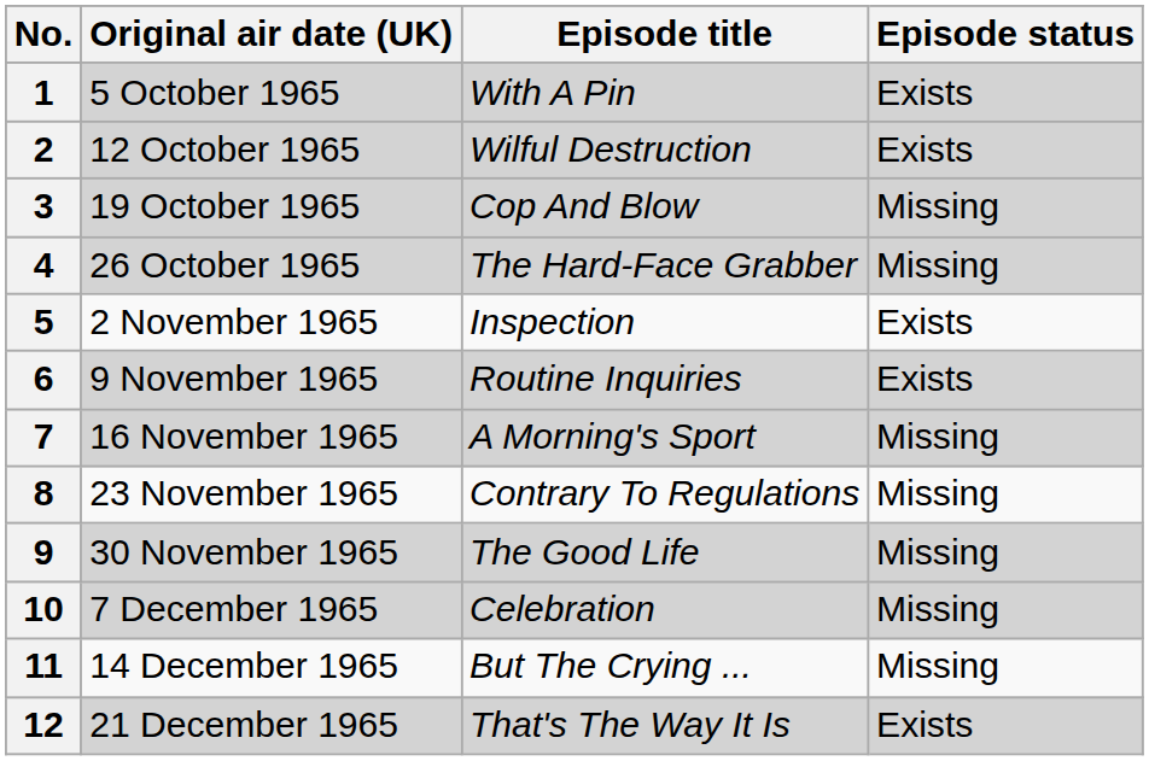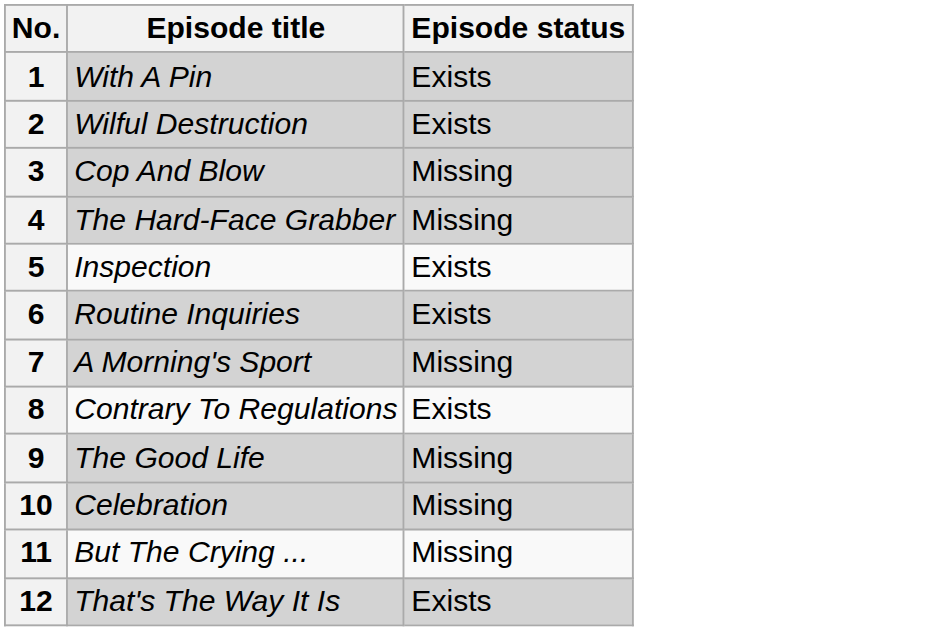 <table class="wikitable">
 <tr>
 <th>No.</th>
-<th>Original air date (UK)</th>
 <th>Episode title</th>
 <th>Episode status</th>
 </tr>
 <tr style="background:lightgrey;">
 <th style="text-align:center;">1</th>
-<td>5 October 1965</td>
 <td><em>With A Pin</em></td>
 <td>Exists</td>
 </tr>
 <tr style="background:lightgrey;">
 <th style="text-align:center;">2</th>
-<td>12 October 1965</td>
 <td><em>Wilful Destruction</em></td>
 <td>Exists</td>
 </tr>
 <tr style="background:lightgrey;">
 <th style="text-align:center;">3</th>
-<td>19 October 1965</td>
 <td><em>Cop And Blow</em></td>
 <td>Missing</td>
 </tr>
 <tr style="background:lightgrey;">
 <th style="text-align:center;">4</th>
-<td>26 October 1965</td>
 <td><em>The Hard-Face Grabber</em></td>
 <td>Missing</td>
 </tr>
 <tr>
 <th style="text-align:center;">5</th>
-<td>2 November 1965</td>
 <td><em>Inspection</em></td>
 <td>Exists</td>
 </tr>
 <tr style="background:lightgrey;">
 <th style="text-align:center;">6</th>
-<td>9 November 1965</td>
 <td><em>Routine Inquiries</em></td>
 <td>Exists</td>
 </tr>
 <tr style="background:lightgrey;">
 <th style="text-align:center;">7</th>
-<td>16 November 1965</td>
 <td><em>A Morning's Sport</em></td>
 <td>Missing</td>
 </tr>
 <tr>
 <th style="text-align:center;">8</th>
-<td>23 November 1965</td>
 <td><em>Contrary To Regulations</em></td>
-<td>Missing</td>
+<td>Exists</td>
 </tr>
 <tr style="background:lightgrey;">
 <th style="text-align:center;">9</th>
-<td>30 November 1965</td>
 <td><em>The Good Life</em></td>
 <td>Missing</td>
 </tr>
 <tr style="background:lightgrey;">
 <th style="text-align:center;">10</th>
-<td>7 December 1965</td>
 <td><em>Celebration</em></td>
 <td>Missing</td>
 </tr>
 <tr>
 <th style="text-align:center;">11</th>
-<td>14 December 1965</td>
 <td><em>But The Crying ...</em></td>
 <td>Missing</td>
 </tr>
 <tr style="background:lightgrey;">
 <th style="text-align:center;">12</th>
-<td>21 December 1965</td>
 <td><em>That's The Way It Is</em></td>
 <td>Exists</td>
 </tr>
 </table>
